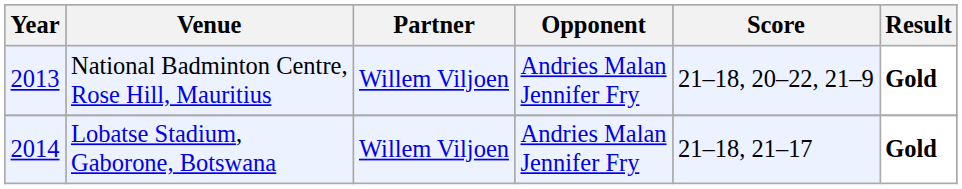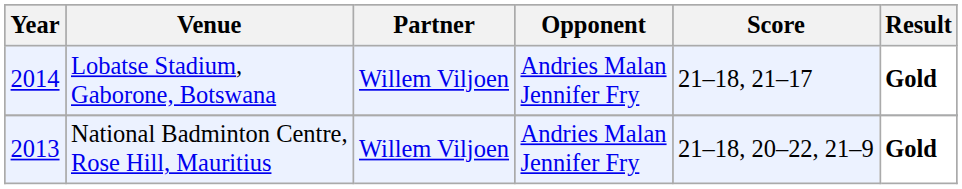 <table class="sortable wikitable" style="font-size: 90%;">
 <tr>
 <th>Year</th>
 <th>Venue</th>
 <th>Partner</th>
 <th>Opponent</th>
 <th>Score</th>
 <th>Result</th>
 </tr>
 <tr style="background:#ECF2FF">
+<td align="center"><a href='#'>2014</a></td>
+<td align="left"><a href='#'>Lobatse Stadium</a>,<br><a href='#'>Gaborone, Botswana</a></td>
+<td align="left"> <a href='#'>Willem Viljoen</a></td>
+<td align="left"> <a href='#'>Andries Malan</a> <br>  <a href='#'>Jennifer Fry</a></td>
+<td align="left">21–18, 21–17</td>
+<td style="text-align:left; background:white"> <strong>Gold</strong></td>
+</tr>
+<tr>
+</tr>
+<tr style="background:#ECF2FF">
 <td align="center"><a href='#'>2013</a></td>
 <td align="left">National Badminton Centre,<br><a href='#'>Rose Hill, Mauritius</a></td>
 <td align="left"> <a href='#'>Willem Viljoen</a></td>
 <td align="left"> <a href='#'>Andries Malan</a> <br>  <a href='#'>Jennifer Fry</a></td>
 <td align="left">21–18, 20–22, 21–9</td>
 <td style="text-align:left; background:white"> <strong>Gold</strong></td>
 </tr>
-<tr>
-</tr>
-<tr style="background:#ECF2FF">
-<td align="center"><a href='#'>2014</a></td>
-<td align="left"><a href='#'>Lobatse Stadium</a>,<br><a href='#'>Gaborone, Botswana</a></td>
-<td align="left"> <a href='#'>Willem Viljoen</a></td>
-<td align="left"> <a href='#'>Andries Malan</a> <br>  <a href='#'>Jennifer Fry</a></td>
-<td align="left">21–18, 21–17</td>
-<td style="text-align:left; background:white"> <strong>Gold</strong></td>
-</tr>
 </table>
